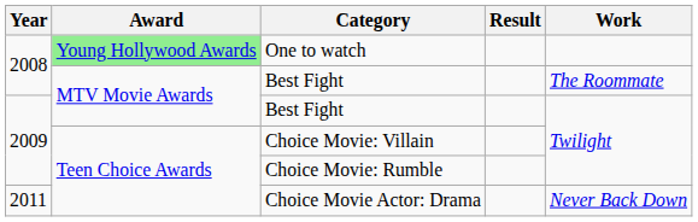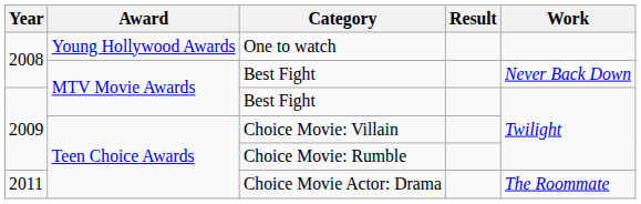 <table class="wikitable sortable">
 <tr>
 <th>Year</th>
 <th>Award</th>
 <th>Category</th>
 <th>Result</th>
 <th>Work</th>
 </tr>
 <tr>
 <td rowspan=2>2008</td>
-<td style="background: lightgreen;"><a href='#'>Young Hollywood Awards</a></td>
+<td><a href='#'>Young Hollywood Awards</a></td>
 <td>One to watch</td>
 <td></td>
 <td></td>
 </tr>
 <tr>
 <td rowspan=2><a href='#'>MTV Movie Awards</a></td>
 <td>Best Fight </td>
 <td></td>
-<td><em><a href='#'>The Roommate</a></em></td>
+<td><em><a href='#'>Never Back Down</a></em></td>
 </tr>
 <tr>
 <td rowspan=3>2009</td>
 <td>Best Fight </td>
 <td></td>
 <td rowspan=3><em><a href='#'>Twilight</a></em></td>
 </tr>
 <tr>
 <td rowspan=3><a href='#'>Teen Choice Awards</a></td>
 <td>Choice Movie: Villain</td>
 <td></td>
 </tr>
 <tr>
 <td>Choice Movie: Rumble </td>
 <td></td>
 </tr>
 <tr>
 <td>2011</td>
 <td>Choice Movie Actor: Drama</td>
 <td></td>
-<td><em><a href='#'>Never Back Down</a></em></td>
+<td><em><a href='#'>The Roommate</a></em></td>
 </tr>
 </table>
